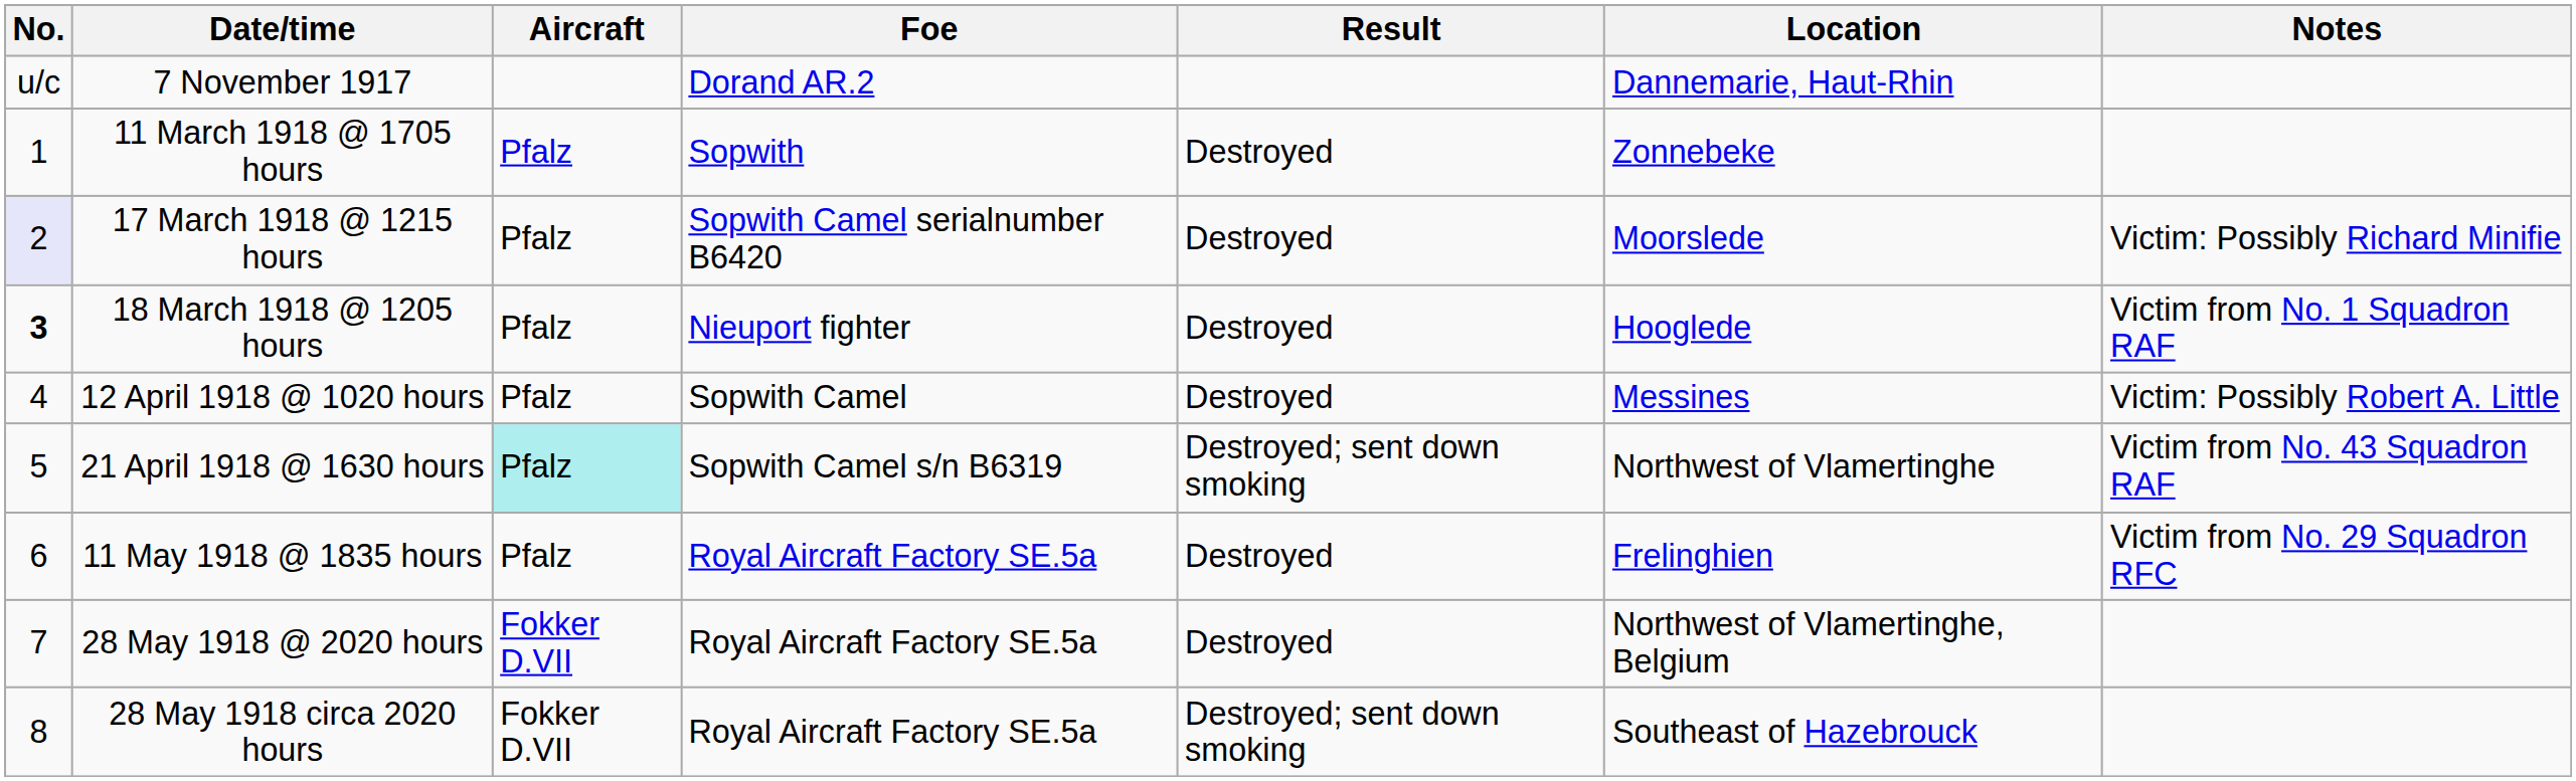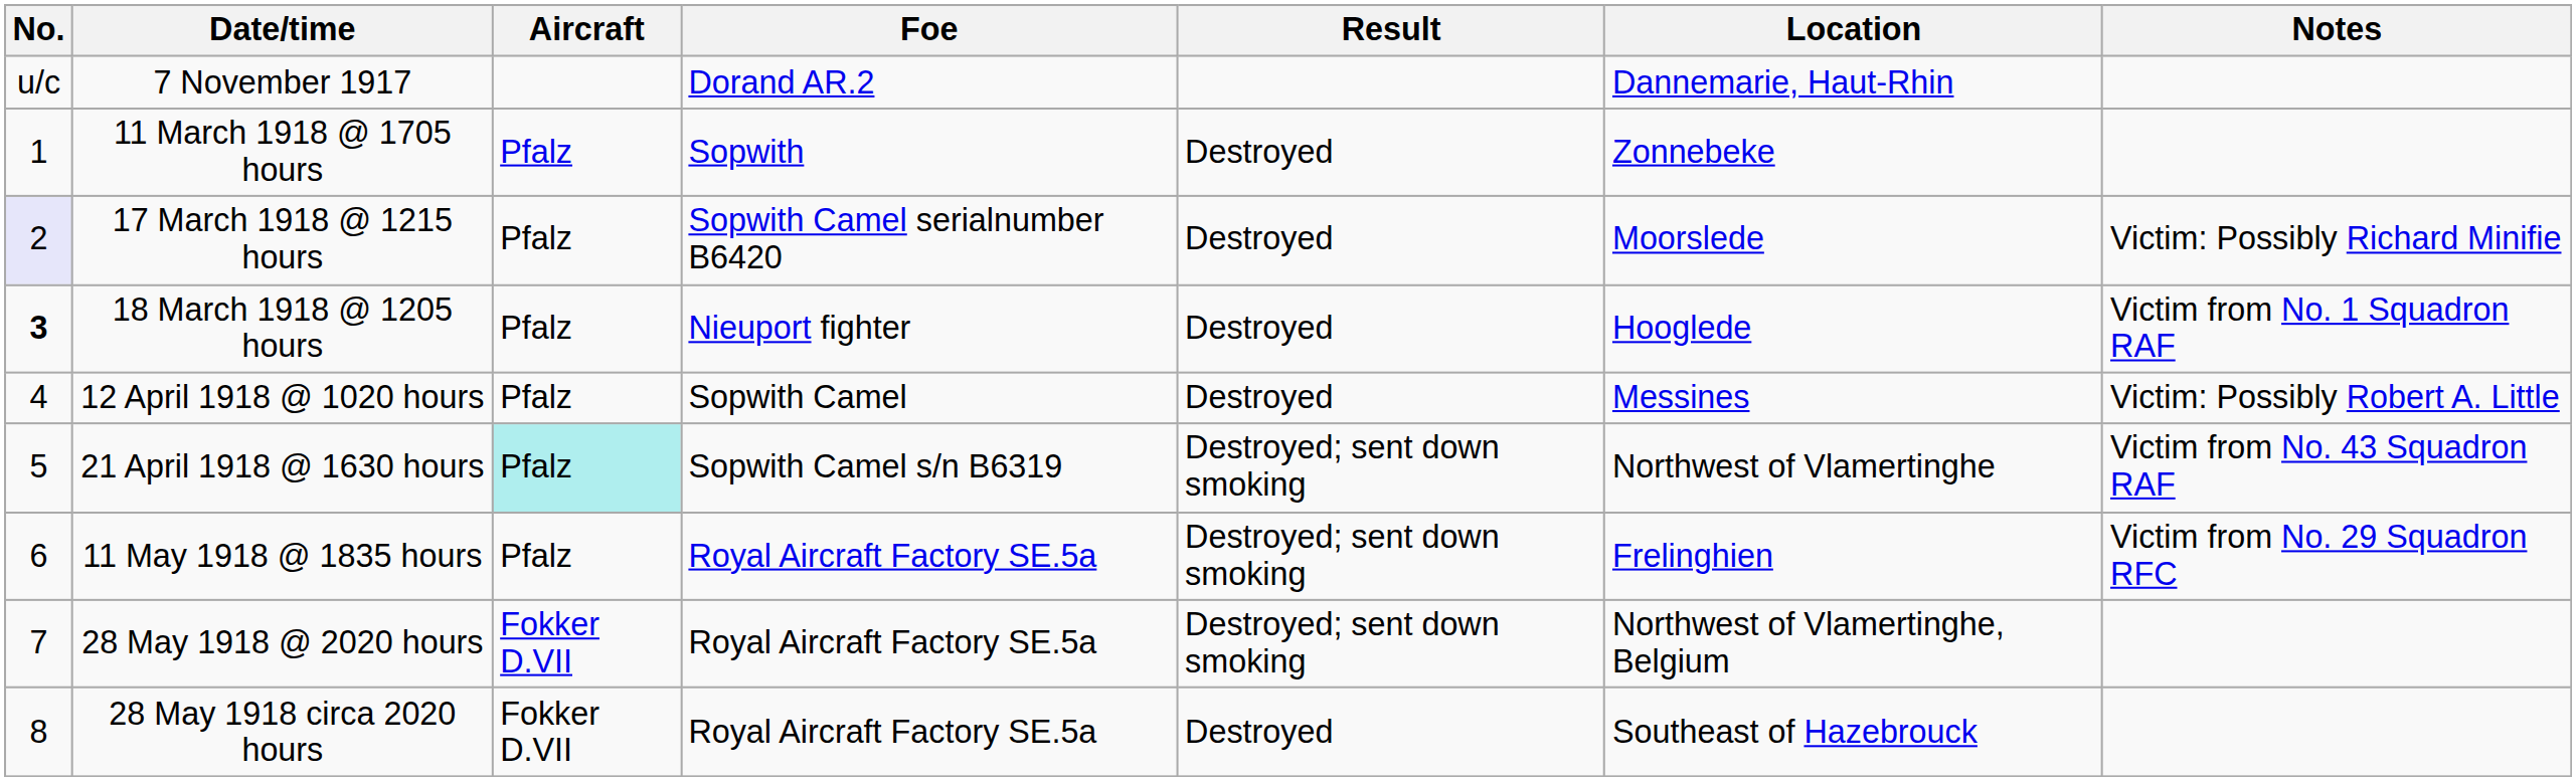 <table class="wikitable" border="1" style="margin: 1em auto 1em auto">
 <tr>
 <th>No.</th>
 <th>Date/time</th>
 <th>Aircraft</th>
 <th>Foe</th>
 <th>Result</th>
 <th>Location</th>
 <th>Notes</th>
 </tr>
 <tr>
 <td align="center">u/c</td>
 <td align="center">7 November 1917</td>
 <td></td>
 <td><a href='#'>Dorand AR.2</a></td>
 <td></td>
 <td><a href='#'>Dannemarie, Haut-Rhin</a></td>
 <td></td>
 </tr>
 <tr>
 <td align="center">1</td>
 <td align="center">11 March 1918 @ 1705 hours</td>
 <td><a href='#'>Pfalz</a></td>
 <td><a href='#'>Sopwith</a></td>
 <td>Destroyed</td>
 <td><a href='#'>Zonnebeke</a></td>
 <td></td>
 </tr>
 <tr>
 <td align="center" style="background: lavender;">2</td>
 <td align="center">17 March 1918 @ 1215 hours</td>
 <td>Pfalz</td>
 <td><a href='#'>Sopwith Camel</a> serialnumber B6420</td>
 <td>Destroyed</td>
 <td><a href='#'>Moorslede</a></td>
 <td>Victim: Possibly <a href='#'>Richard Minifie</a></td>
 </tr>
 <tr>
 <td align="center"><strong>3</strong></td>
 <td align="center">18 March 1918 @ 1205 hours</td>
 <td>Pfalz</td>
 <td><a href='#'>Nieuport</a> fighter</td>
 <td>Destroyed</td>
 <td><a href='#'>Hooglede</a></td>
 <td>Victim from <a href='#'>No. 1 Squadron RAF</a></td>
 </tr>
 <tr>
 <td align="center">4</td>
 <td align="center">12 April 1918 @ 1020 hours</td>
 <td>Pfalz</td>
 <td>Sopwith Camel</td>
 <td>Destroyed</td>
 <td><a href='#'>Messines</a></td>
 <td>Victim: Possibly <a href='#'>Robert A. Little</a></td>
 </tr>
 <tr>
 <td align="center">5</td>
 <td align="center">21 April 1918 @ 1630 hours</td>
 <td style="background: paleturquoise;">Pfalz</td>
 <td>Sopwith Camel s/n B6319</td>
 <td>Destroyed; sent down smoking</td>
 <td>Northwest of Vlamertinghe</td>
 <td>Victim from <a href='#'>No. 43 Squadron RAF</a></td>
 </tr>
 <tr>
 <td align="center">6</td>
 <td align="center">11 May 1918 @ 1835 hours</td>
 <td>Pfalz</td>
 <td><a href='#'>Royal Aircraft Factory SE.5a</a></td>
-<td>Destroyed</td>
+<td>Destroyed; sent down smoking</td>
 <td><a href='#'>Frelinghien</a></td>
 <td>Victim from <a href='#'>No. 29 Squadron RFC</a></td>
 </tr>
 <tr>
 <td align="center">7</td>
 <td align="center">28 May 1918 @ 2020 hours</td>
 <td><a href='#'>Fokker D.VII</a></td>
 <td>Royal Aircraft Factory SE.5a</td>
-<td>Destroyed</td>
+<td>Destroyed; sent down smoking</td>
 <td>Northwest of Vlamertinghe, Belgium</td>
 <td></td>
 </tr>
 <tr>
 <td align="center">8</td>
 <td align="center">28 May 1918 circa 2020 hours</td>
 <td>Fokker D.VII</td>
 <td>Royal Aircraft Factory SE.5a</td>
-<td>Destroyed; sent down smoking</td>
+<td>Destroyed</td>
 <td>Southeast of <a href='#'>Hazebrouck</a></td>
 <td></td>
 </tr>
 <tr>
 </tr>
 </table>
